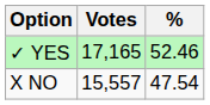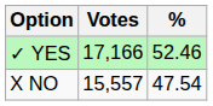 <table class="wikitable">
 <tr>
 <th>Option</th>
 <th>Votes</th>
 <th>%</th>
 </tr>
 <tr>
 <td style=background:#bbf8be>✓ YES</td>
-<td style=background:#bbf8be>17,165</td>
+<td style=background:#bbf8be>17,166</td>
 <td style=background:#bbf8be>52.46</td>
 </tr>
 <tr>
 <td>X NO</td>
 <td>15,557</td>
 <td>47.54</td>
 </tr>
 </table>
